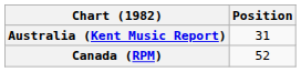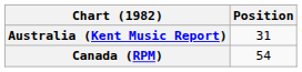 <table class="wikitable sortable plainrowheaders" style="text-align:center">
 <tr>
 <th>Chart (1982)</th>
 <th>Position</th>
 </tr>
 <tr>
 <th scope="row">Australia (<a href='#'>Kent Music Report</a>)</th>
 <td>31</td>
 </tr>
 <tr>
 <th scope="row">Canada (<a href='#'>RPM</a>)</th>
-<td>52</td>
+<td>54</td>
 </tr>
 </table>
